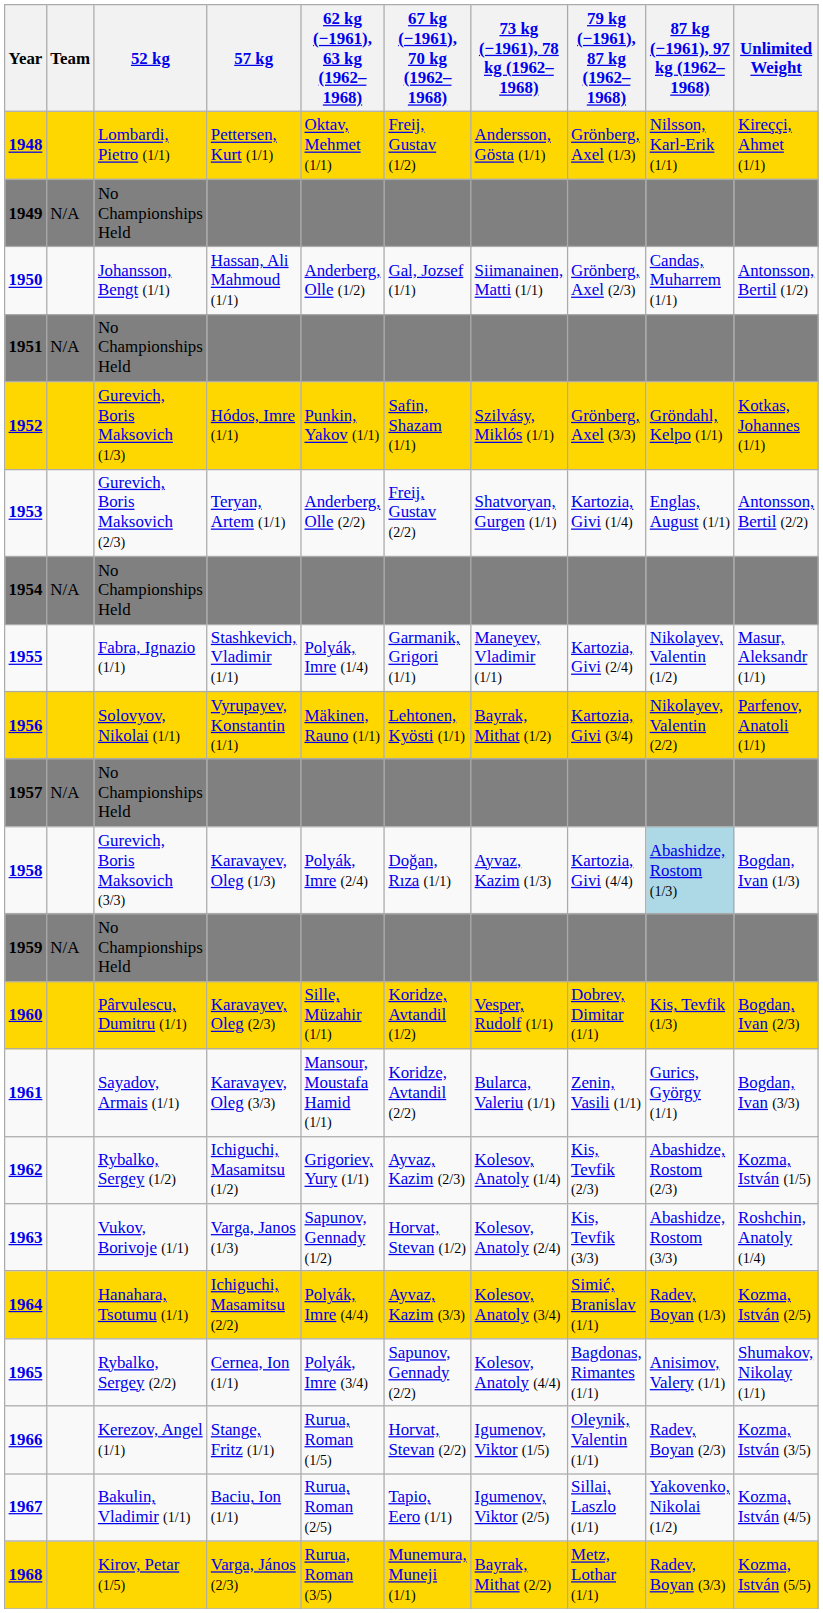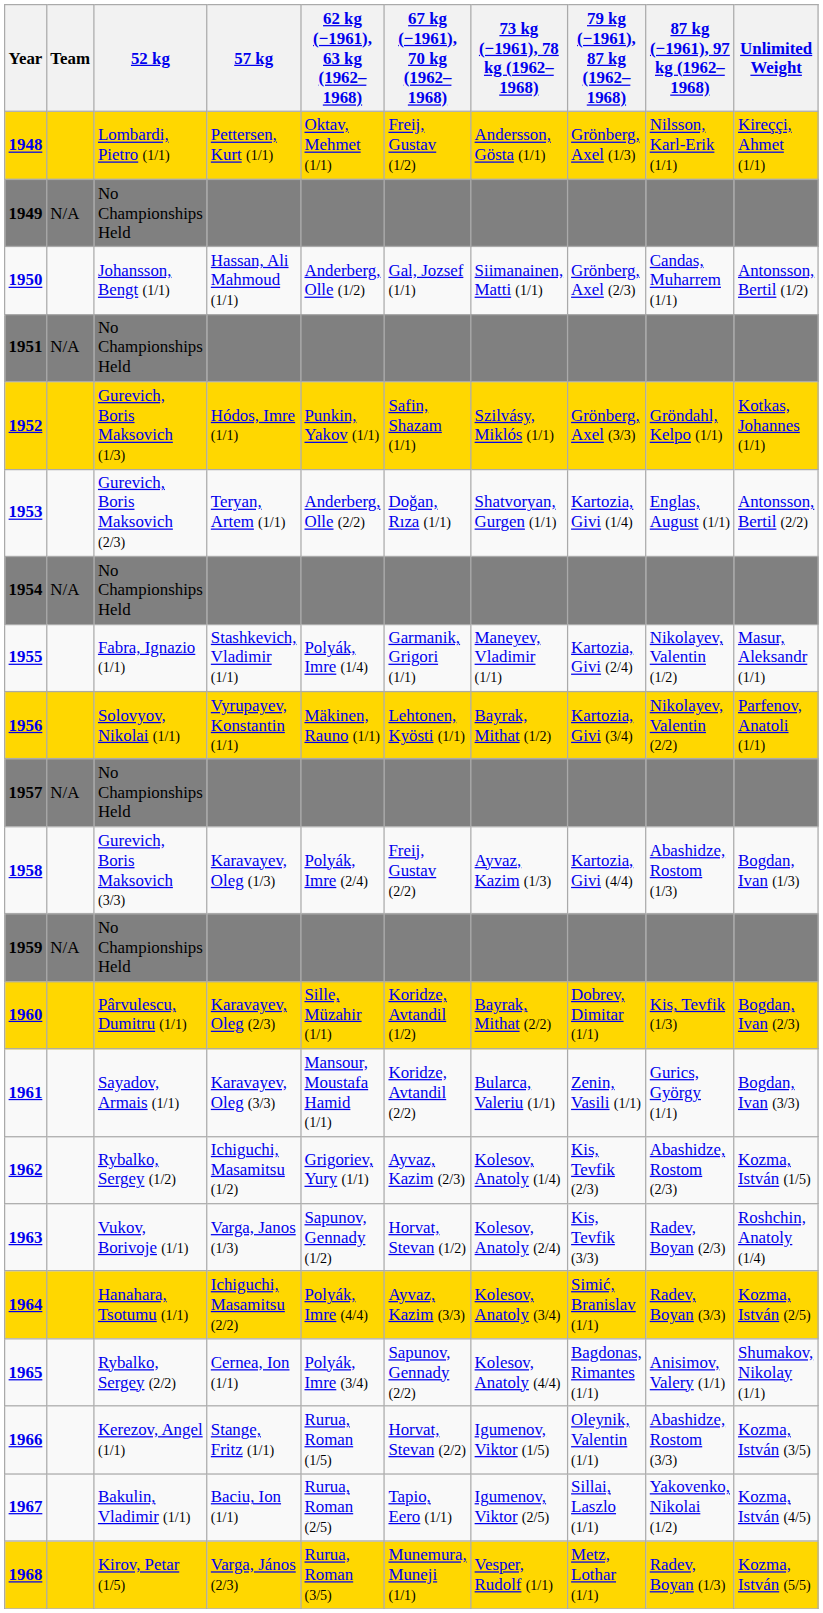 <table class="wikitable sortable"  style="font-size: 85%">
 <tr>
 <th>Year</th>
 <th>Team</th>
 <th width=200><a href='#'>52 kg</a></th>
 <th width=200><a href='#'>57 kg</a></th>
 <th width=200><a href='#'>62 kg (−1961), 63 kg (1962–1968)</a></th>
 <th width=200><a href='#'>67 kg (−1961), 70 kg (1962–1968)</a></th>
 <th width=200><a href='#'>73 kg (−1961), 78 kg (1962–1968)</a></th>
 <th width=220><a href='#'>79 kg (−1961), 87 kg (1962–1968)</a></th>
 <th width=200><a href='#'>87 kg (−1961), 97 kg (1962–1968)</a></th>
 <th width=200><a href='#'>Unlimited Weight</a></th>
 </tr>
 <tr>
 <td bgcolor="GOLD"><strong><a href='#'>1948</a></strong></td>
 <td bgcolor="GOLD"></td>
 <td bgcolor="GOLD"> <a href='#'>Lombardi, Pietro</a> <small>(1/1)</small></td>
 <td bgcolor="GOLD"> <a href='#'>Pettersen, Kurt</a> <small>(1/1)</small></td>
 <td bgcolor="GOLD"> <a href='#'>Oktav, Mehmet</a> <small>(1/1)</small></td>
 <td bgcolor="GOLD"> <a href='#'>Freij, Gustav</a> <small>(1/2)</small></td>
 <td bgcolor="GOLD"> <a href='#'>Andersson, Gösta</a> <small>(1/1)</small></td>
 <td bgcolor="GOLD"> <a href='#'>Grönberg, Axel</a> <small>(1/3)</small></td>
 <td bgcolor="GOLD"> <a href='#'>Nilsson, Karl-Erik</a> <small>(1/1)</small></td>
 <td bgcolor="GOLD"> <a href='#'>Kireççi, Ahmet</a> <small>(1/1)</small></td>
 </tr>
 <tr>
 <td bgcolor = "GRAY"><strong>1949</strong></td>
 <td bgcolor = "GRAY">N/A</td>
 <td bgcolor="GRAY">No Championships Held</td>
 <td bgcolor="GRAY"></td>
 <td bgcolor="GRAY"></td>
 <td bgcolor="GRAY"></td>
 <td bgcolor="GRAY"></td>
 <td bgcolor="GRAY"></td>
 <td bgcolor="GRAY"></td>
 <td bgcolor="GRAY"></td>
 </tr>
 <tr>
 <td><strong><a href='#'>1950</a></strong></td>
 <td></td>
 <td> <a href='#'>Johansson, Bengt</a> <small>(1/1)</small></td>
 <td> <a href='#'>Hassan, Ali Mahmoud</a> <small>(1/1)</small></td>
 <td> <a href='#'>Anderberg, Olle</a> <small>(1/2)</small></td>
 <td> <a href='#'>Gal, Jozsef</a> <small>(1/1)</small></td>
 <td> <a href='#'>Siimanainen, Matti</a> <small>(1/1)</small></td>
 <td> <a href='#'>Grönberg, Axel</a> <small>(2/3)</small></td>
 <td> <a href='#'>Candas, Muharrem</a> <small>(1/1)</small></td>
 <td> <a href='#'>Antonsson, Bertil</a>  <small>(1/2)</small></td>
 </tr>
 <tr>
 <td bgcolor = "GRAY"><strong>1951</strong></td>
 <td bgcolor = "GRAY">N/A</td>
 <td bgcolor="GRAY">No Championships Held</td>
 <td bgcolor="GRAY"></td>
 <td bgcolor="GRAY"></td>
 <td bgcolor="GRAY"></td>
 <td bgcolor="GRAY"></td>
 <td bgcolor="GRAY"></td>
 <td bgcolor="GRAY"></td>
 <td bgcolor="GRAY"></td>
 </tr>
 <tr>
 <td bgcolor="GOLD"><strong><a href='#'>1952</a></strong></td>
 <td bgcolor="GOLD"></td>
 <td bgcolor="GOLD"> <a href='#'>Gurevich, Boris Maksovich</a> <small>(1/3)</small></td>
 <td bgcolor="GOLD"> <a href='#'>Hódos, Imre</a> <small>(1/1)</small></td>
 <td bgcolor="GOLD"> <a href='#'>Punkin, Yakov</a> <small>(1/1)</small></td>
 <td bgcolor="GOLD"> <a href='#'>Safin, Shazam</a> <small>(1/1)</small></td>
 <td bgcolor="GOLD"> <a href='#'>Szilvásy, Miklós</a> <small>(1/1)</small></td>
 <td bgcolor="GOLD"> <a href='#'>Grönberg, Axel</a> <small>(3/3)</small></td>
 <td bgcolor="GOLD"> <a href='#'>Gröndahl, Kelpo</a> <small>(1/1)</small></td>
 <td bgcolor="GOLD"> <a href='#'>Kotkas, Johannes</a>  <small>(1/1)</small></td>
 </tr>
 <tr>
 <td><strong><a href='#'>1953</a></strong></td>
 <td></td>
 <td> <a href='#'>Gurevich, Boris Maksovich</a> <small>(2/3)</small></td>
 <td> <a href='#'>Teryan, Artem</a> <small>(1/1)</small></td>
 <td> <a href='#'>Anderberg, Olle</a> <small>(2/2)</small></td>
-<td> <a href='#'>Freij, Gustav</a> <small>(2/2)</small></td>
+<td> <a href='#'>Doğan, Rıza</a> <small>(1/1)</small></td>
 <td> <a href='#'>Shatvoryan, Gurgen</a> <small>(1/1)</small></td>
 <td> <a href='#'>Kartozia, Givi</a> <small>(1/4)</small></td>
 <td> <a href='#'>Englas, August</a> <small>(1/1)</small></td>
 <td> <a href='#'>Antonsson, Bertil</a>  <small>(2/2)</small></td>
 </tr>
 <tr>
 <td bgcolor = "GRAY"><strong>1954</strong></td>
 <td bgcolor = "GRAY">N/A</td>
 <td bgcolor="GRAY">No Championships Held</td>
 <td bgcolor="GRAY"></td>
 <td bgcolor="GRAY"></td>
 <td bgcolor="GRAY"></td>
 <td bgcolor="GRAY"></td>
 <td bgcolor="GRAY"></td>
 <td bgcolor="GRAY"></td>
 <td bgcolor="GRAY"></td>
 </tr>
 <tr>
 <td><strong><a href='#'>1955</a></strong></td>
 <td></td>
 <td> <a href='#'>Fabra, Ignazio</a> <small>(1/1)</small></td>
 <td> <a href='#'>Stashkevich, Vladimir</a> <small>(1/1)</small></td>
 <td> <a href='#'>Polyák, Imre</a> <small>(1/4)</small></td>
 <td> <a href='#'>Garmanik, Grigori</a> <small>(1/1)</small></td>
 <td> <a href='#'>Maneyev, Vladimir</a> <small>(1/1)</small></td>
 <td> <a href='#'>Kartozia, Givi</a> <small>(2/4)</small></td>
 <td> <a href='#'>Nikolayev, Valentin</a> <small>(1/2)</small></td>
 <td> <a href='#'>Masur, Aleksandr</a> <small>(1/1)</small></td>
 </tr>
 <tr>
 <td bgcolor="GOLD"><strong><a href='#'>1956</a></strong></td>
 <td bgcolor="GOLD"></td>
 <td bgcolor="GOLD"> <a href='#'>Solovyov, Nikolai</a> <small>(1/1)</small></td>
 <td bgcolor="GOLD"> <a href='#'>Vyrupayev, Konstantin</a> <small>(1/1)</small></td>
 <td bgcolor="GOLD"> <a href='#'>Mäkinen, Rauno</a> <small>(1/1)</small></td>
 <td bgcolor="GOLD"> <a href='#'>Lehtonen, Kyösti</a> <small>(1/1)</small></td>
 <td bgcolor="GOLD"> <a href='#'>Bayrak, Mithat</a> <small>(1/2)</small></td>
 <td bgcolor="GOLD"> <a href='#'>Kartozia, Givi</a> <small>(3/4)</small></td>
 <td bgcolor="GOLD"> <a href='#'>Nikolayev, Valentin</a> <small>(2/2)</small></td>
 <td bgcolor="GOLD"> <a href='#'>Parfenov, Anatoli</a>  <small>(1/1)</small></td>
 </tr>
 <tr>
 <td bgcolor = "GRAY"><strong>1957</strong></td>
 <td bgcolor = "GRAY">N/A</td>
 <td bgcolor="GRAY">No Championships Held</td>
 <td bgcolor="GRAY"></td>
 <td bgcolor="GRAY"></td>
 <td bgcolor="GRAY"></td>
 <td bgcolor="GRAY"></td>
 <td bgcolor="GRAY"></td>
 <td bgcolor="GRAY"></td>
 <td bgcolor="GRAY"></td>
 </tr>
 <tr>
 <td><strong><a href='#'>1958</a></strong></td>
 <td></td>
 <td> <a href='#'>Gurevich, Boris Maksovich</a> <small>(3/3)</small></td>
 <td> <a href='#'>Karavayev, Oleg</a> <small>(1/3)</small></td>
 <td> <a href='#'>Polyák, Imre</a> <small>(2/4)</small></td>
-<td> <a href='#'>Doğan, Rıza</a> <small>(1/1)</small></td>
+<td> <a href='#'>Freij, Gustav</a> <small>(2/2)</small></td>
 <td> <a href='#'>Ayvaz, Kazim</a> <small>(1/3)</small></td>
 <td> <a href='#'>Kartozia, Givi</a> <small>(4/4)</small></td>
-<td style="background: lightblue;"> <a href='#'>Abashidze, Rostom</a> <small>(1/3)</small></td>
+<td> <a href='#'>Abashidze, Rostom</a> <small>(1/3)</small></td>
 <td> <a href='#'>Bogdan, Ivan</a>  <small>(1/3)</small></td>
 </tr>
 <tr>
 <td bgcolor = "GRAY"><strong>1959</strong></td>
 <td bgcolor = "GRAY">N/A</td>
 <td bgcolor="GRAY">No Championships Held</td>
 <td bgcolor="GRAY"></td>
 <td bgcolor="GRAY"></td>
 <td bgcolor="GRAY"></td>
 <td bgcolor="GRAY"></td>
 <td bgcolor="GRAY"></td>
 <td bgcolor="GRAY"></td>
 <td bgcolor="GRAY"></td>
 </tr>
 <tr>
 <td bgcolor="GOLD"><strong><a href='#'>1960</a></strong></td>
 <td bgcolor="GOLD"></td>
 <td bgcolor="GOLD"> <a href='#'>Pârvulescu, Dumitru</a> <small>(1/1)</small></td>
 <td bgcolor="GOLD"> <a href='#'>Karavayev, Oleg</a> <small>(2/3)</small></td>
 <td bgcolor="GOLD">  <a href='#'>Sille, Müzahir</a> <small>(1/1)</small></td>
 <td bgcolor="GOLD"> <a href='#'>Koridze, Avtandil</a> <small>(1/2)</small></td>
-<td bgcolor="GOLD"> <a href='#'>Vesper, Rudolf</a> <small>(1/1)</small></td>
+<td bgcolor="GOLD"> <a href='#'>Bayrak, Mithat</a> <small>(2/2)</small></td>
 <td bgcolor="GOLD"> <a href='#'>Dobrev, Dimitar</a> <small>(1/1)</small></td>
 <td bgcolor="GOLD"> <a href='#'>Kis, Tevfik</a> <small>(1/3)</small></td>
 <td bgcolor="GOLD"> <a href='#'>Bogdan, Ivan</a>  <small>(2/3)</small></td>
 </tr>
 <tr>
 <td><strong><a href='#'>1961</a></strong></td>
 <td></td>
 <td> <a href='#'>Sayadov, Armais</a> <small>(1/1)</small></td>
 <td> <a href='#'>Karavayev, Oleg</a> <small>(3/3)</small></td>
 <td> <a href='#'>Mansour, Moustafa Hamid</a> <small>(1/1)</small></td>
 <td> <a href='#'>Koridze, Avtandil</a> <small>(2/2)</small></td>
 <td> <a href='#'>Bularca, Valeriu</a> <small>(1/1)</small></td>
 <td> <a href='#'>Zenin, Vasili</a> <small>(1/1)</small></td>
 <td> <a href='#'>Gurics, György</a> <small>(1/1)</small></td>
 <td> <a href='#'>Bogdan, Ivan</a>  <small>(3/3)</small></td>
 </tr>
 <tr>
 <td><strong><a href='#'>1962</a></strong></td>
 <td></td>
 <td> <a href='#'>Rybalko, Sergey</a> <small>(1/2)</small></td>
 <td> <a href='#'>Ichiguchi, Masamitsu</a> <small>(1/2)</small></td>
 <td> <a href='#'>Grigoriev, Yury</a> <small>(1/1)</small></td>
 <td> <a href='#'>Ayvaz, Kazim</a> <small>(2/3)</small></td>
 <td> <a href='#'>Kolesov, Anatoly</a> <small>(1/4)</small></td>
 <td> <a href='#'>Kis, Tevfik</a> <small>(2/3)</small></td>
 <td> <a href='#'>Abashidze, Rostom</a> <small>(2/3)</small></td>
 <td> <a href='#'>Kozma, István</a>  <small>(1/5)</small></td>
 </tr>
 <tr>
 <td><strong><a href='#'>1963</a></strong></td>
 <td></td>
 <td> <a href='#'>Vukov, Borivoje</a> <small>(1/1)</small></td>
 <td> <a href='#'>Varga, Janos</a> <small>(1/3)</small></td>
 <td> <a href='#'>Sapunov, Gennady</a> <small>(1/2)</small></td>
 <td> <a href='#'>Horvat, Stevan</a> <small>(1/2)</small></td>
 <td> <a href='#'>Kolesov, Anatoly</a> <small>(2/4)</small></td>
 <td> <a href='#'>Kis, Tevfik</a> <small>(3/3)</small></td>
-<td> <a href='#'>Abashidze, Rostom</a> <small>(3/3)</small></td>
+<td> <a href='#'>Radev, Boyan</a> <small>(2/3)</small></td>
 <td> <a href='#'>Roshchin, Anatoly</a>  <small>(1/4)</small></td>
 </tr>
 <tr>
 <td bgcolor="GOLD"><strong><a href='#'>1964</a></strong></td>
 <td bgcolor="GOLD"></td>
 <td bgcolor="GOLD"> <a href='#'>Hanahara, Tsotumu</a> <small>(1/1)</small></td>
 <td bgcolor="GOLD">  <a href='#'>Ichiguchi, Masamitsu</a> <small>(2/2)</small></td>
 <td bgcolor="GOLD"> <a href='#'>Polyák, Imre</a> <small>(4/4)</small></td>
 <td bgcolor="GOLD"> <a href='#'>Ayvaz, Kazim</a> <small>(3/3)</small></td>
 <td bgcolor="GOLD"> <a href='#'>Kolesov, Anatoly</a> <small>(3/4)</small></td>
 <td bgcolor="GOLD"> <a href='#'>Simić, Branislav</a> <small>(1/1)</small></td>
-<td bgcolor="GOLD"> <a href='#'>Radev, Boyan</a> <small>(1/3)</small></td>
+<td bgcolor="GOLD"> <a href='#'>Radev, Boyan</a>  <small>(3/3)</small></td>
 <td bgcolor="GOLD"> <a href='#'>Kozma, István</a>  <small>(2/5)</small></td>
 </tr>
 <tr>
 <td><strong><a href='#'>1965</a></strong></td>
 <td></td>
 <td> <a href='#'>Rybalko, Sergey</a> <small>(2/2)</small></td>
 <td> <a href='#'>Cernea, Ion</a> <small>(1/1)</small></td>
 <td> <a href='#'>Polyák, Imre</a> <small>(3/4)</small></td>
 <td> <a href='#'>Sapunov, Gennady</a> <small>(2/2)</small></td>
 <td> <a href='#'>Kolesov, Anatoly</a> <small>(4/4)</small></td>
 <td> <a href='#'>Bagdonas, Rimantes</a> <small>(1/1)</small></td>
 <td> <a href='#'>Anisimov, Valery</a>  <small>(1/1)</small></td>
 <td> <a href='#'>Shumakov, Nikolay</a>  <small>(1/1)</small></td>
 </tr>
 <tr>
 <td><strong><a href='#'>1966</a></strong></td>
 <td></td>
 <td> <a href='#'>Kerezov, Angel</a> <small>(1/1)</small></td>
 <td> <a href='#'>Stange, Fritz</a> <small>(1/1)</small></td>
 <td> <a href='#'>Rurua, Roman</a> <small>(1/5)</small></td>
 <td> <a href='#'>Horvat, Stevan</a> <small>(2/2)</small></td>
 <td> <a href='#'>Igumenov, Viktor</a> <small>(1/5)</small></td>
 <td> <a href='#'>Oleynik, Valentin</a> <small>(1/1)</small></td>
-<td> <a href='#'>Radev, Boyan</a> <small>(2/3)</small></td>
+<td> <a href='#'>Abashidze, Rostom</a> <small>(3/3)</small></td>
 <td> <a href='#'>Kozma, István</a>  <small>(3/5)</small></td>
 </tr>
 <tr>
 <td><strong><a href='#'>1967</a></strong></td>
 <td></td>
 <td> <a href='#'>Bakulin, Vladimir</a> <small>(1/1)</small></td>
 <td> <a href='#'>Baciu, Ion</a> <small>(1/1)</small></td>
 <td> <a href='#'>Rurua, Roman</a> <small>(2/5)</small></td>
 <td> <a href='#'>Tapio, Eero</a> <small>(1/1)</small></td>
 <td> <a href='#'>Igumenov, Viktor</a> <small>(2/5)</small></td>
 <td> <a href='#'>Sillai, Laszlo</a> <small>(1/1)</small></td>
 <td> <a href='#'>Yakovenko, Nikolai</a>  <small>(1/2)</small></td>
 <td> <a href='#'>Kozma, István</a> <small>(4/5)</small></td>
 </tr>
 <tr>
 <td bgcolor="GOLD"><strong><a href='#'>1968</a></strong></td>
 <td bgcolor="GOLD"></td>
 <td bgcolor="GOLD"> <a href='#'>Kirov, Petar</a> <small>(1/5)</small></td>
 <td bgcolor="GOLD">  <a href='#'>Varga, János</a> <small>(2/3)</small></td>
 <td bgcolor="GOLD"> <a href='#'>Rurua, Roman</a> <small>(3/5)</small></td>
 <td bgcolor="GOLD"> <a href='#'>Munemura, Muneji</a> <small>(1/1)</small></td>
-<td bgcolor="GOLD"> <a href='#'>Bayrak, Mithat</a> <small>(2/2)</small></td>
+<td bgcolor="GOLD"> <a href='#'>Vesper, Rudolf</a> <small>(1/1)</small></td>
 <td bgcolor="GOLD"> <a href='#'>Metz, Lothar</a> <small>(1/1)</small></td>
-<td bgcolor="GOLD"> <a href='#'>Radev, Boyan</a>  <small>(3/3)</small></td>
+<td bgcolor="GOLD"> <a href='#'>Radev, Boyan</a> <small>(1/3)</small></td>
 <td bgcolor="GOLD"> <a href='#'>Kozma, István</a> <small>(5/5)</small></td>
 </tr>
 <tr>
 </tr>
 </table>
